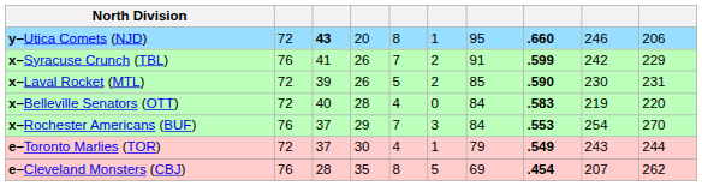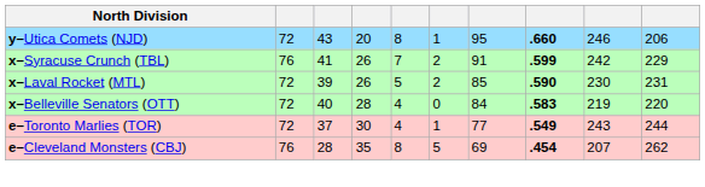 <table class="wikitable" style="width:50em">
 <tr bgcolor="#DDDDFF">
 <th width="35%">North Division</th>
 <th width="5%"></th>
 <th width="5%"></th>
 <th width="5%"></th>
 <th width="5%"></th>
 <th width="5%"></th>
 <th width="7.5%"></th>
 <th width="7.5%"></th>
 <th width="7.5%"></th>
 <th width="7.5%"></th>
 </tr>
 <tr bgcolor=#97DEFF>
 <td><strong>y–</strong><a href='#'>Utica Comets</a> (<a href='#'>NJD</a>)</td>
 <td>72</td>
-<td><strong>43</strong></td>
+<td>43</td>
 <td>20</td>
 <td>8</td>
 <td>1</td>
 <td>95</td>
 <td><strong>.660</strong></td>
 <td>246</td>
 <td>206</td>
 </tr>
 <tr bgcolor=#bbffbb>
 <td><strong>x–</strong><a href='#'>Syracuse Crunch</a> (<a href='#'>TBL</a>)</td>
 <td>76</td>
 <td>41</td>
 <td>26</td>
 <td>7</td>
 <td>2</td>
 <td>91</td>
 <td><strong>.599</strong></td>
 <td>242</td>
 <td>229</td>
 </tr>
 <tr bgcolor=#bbffbb>
 <td><strong>x–</strong><a href='#'>Laval Rocket</a> (<a href='#'>MTL</a>)</td>
 <td>72</td>
 <td>39</td>
 <td>26</td>
 <td>5</td>
 <td>2</td>
 <td>85</td>
 <td><strong>.590</strong></td>
 <td>230</td>
 <td>231</td>
 </tr>
 <tr bgcolor=#bbffbb>
 <td><strong>x–</strong><a href='#'>Belleville Senators</a> (<a href='#'>OTT</a>)</td>
 <td>72</td>
 <td>40</td>
 <td>28</td>
 <td>4</td>
 <td>0</td>
 <td>84</td>
 <td><strong>.583</strong></td>
 <td>219</td>
 <td>220</td>
 </tr>
-<tr bgcolor=#bbffbb>
-<td><strong>x–</strong><a href='#'>Rochester Americans</a> (<a href='#'>BUF</a>)</td>
-<td>76</td>
-<td>37</td>
-<td>29</td>
-<td>7</td>
-<td>3</td>
-<td>84</td>
-<td><strong>.553</strong></td>
-<td>254</td>
-<td>270</td>
-</tr>
 <tr bgcolor=#ffcccc>
 <td><strong>e–</strong><a href='#'>Toronto Marlies</a> (<a href='#'>TOR</a>)</td>
 <td>72</td>
 <td>37</td>
 <td>30</td>
 <td>4</td>
 <td>1</td>
-<td>79</td>
+<td>77</td>
 <td><strong>.549</strong></td>
 <td>243</td>
 <td>244</td>
 </tr>
 <tr bgcolor=#ffcccc>
 <td><strong>e–</strong><a href='#'>Cleveland Monsters</a> (<a href='#'>CBJ</a>)</td>
 <td>76</td>
 <td>28</td>
 <td>35</td>
 <td>8</td>
 <td>5</td>
 <td>69</td>
 <td><strong>.454</strong></td>
 <td>207</td>
 <td>262</td>
 </tr>
 </table>
